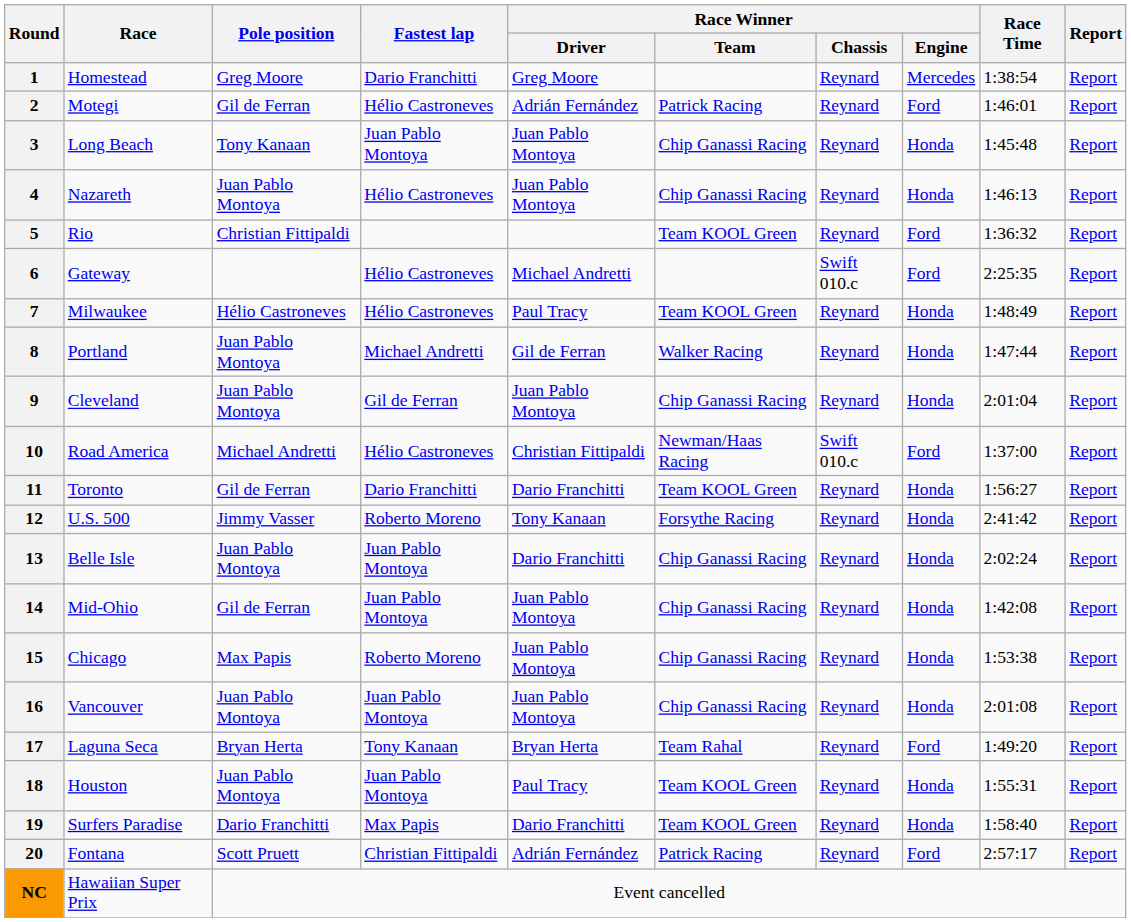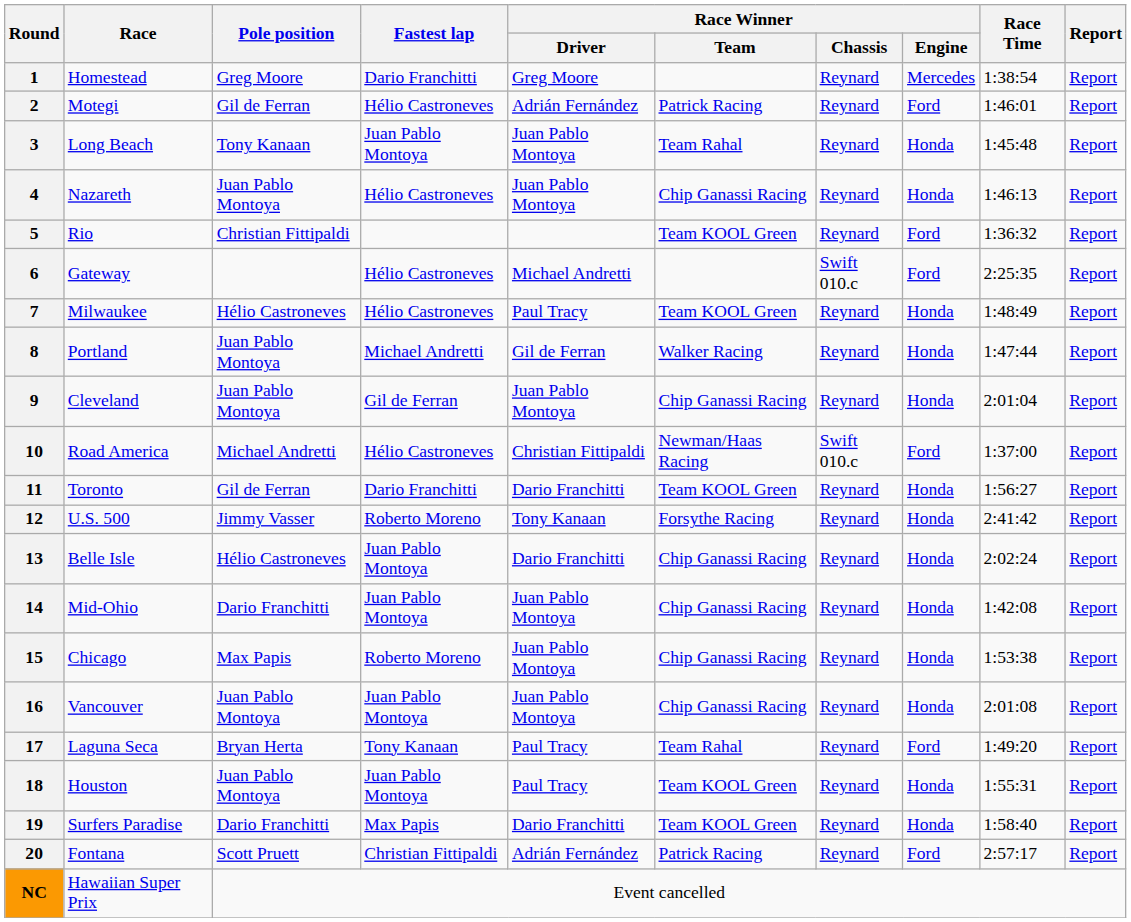 <table class="wikitable" style="font-size: 85%;">
 <tr>
 <th rowspan=2>Round</th>
 <th rowspan=2>Race</th>
 <th rowspan=2><a href='#'>Pole position</a></th>
 <th rowspan=2><a href='#'>Fastest lap</a></th>
 <th colspan=4>Race Winner</th>
 <th rowspan="2">Race Time</th>
 <th rowspan=2>Report</th>
 </tr>
 <tr>
 <th>Driver</th>
 <th>Team</th>
 <th>Chassis</th>
 <th>Engine</th>
 </tr>
 <tr>
 <th>1</th>
 <td> <a href='#'>Homestead</a></td>
 <td> <a href='#'>Greg Moore</a></td>
 <td> <a href='#'>Dario Franchitti</a></td>
 <td> <a href='#'>Greg Moore</a></td>
 <td></td>
 <td><a href='#'>Reynard</a></td>
 <td><a href='#'>Mercedes</a></td>
 <td>1:38:54</td>
 <td><a href='#'>Report</a></td>
 </tr>
 <tr>
 <th>2</th>
 <td> <a href='#'>Motegi</a></td>
 <td> <a href='#'>Gil de Ferran</a></td>
 <td> <a href='#'>Hélio Castroneves</a></td>
 <td> <a href='#'>Adrián Fernández</a></td>
 <td><a href='#'>Patrick Racing</a></td>
 <td><a href='#'>Reynard</a></td>
 <td><a href='#'>Ford</a></td>
 <td>1:46:01</td>
 <td><a href='#'>Report</a></td>
 </tr>
 <tr>
 <th>3</th>
 <td> <a href='#'>Long Beach</a></td>
 <td> <a href='#'>Tony Kanaan</a></td>
 <td> <a href='#'>Juan Pablo Montoya</a></td>
 <td> <a href='#'>Juan Pablo Montoya</a></td>
-<td><a href='#'>Chip Ganassi Racing</a></td>
+<td><a href='#'>Team Rahal</a></td>
 <td><a href='#'>Reynard</a></td>
 <td><a href='#'>Honda</a></td>
 <td>1:45:48</td>
 <td><a href='#'>Report</a></td>
 </tr>
 <tr>
 <th>4</th>
 <td> <a href='#'>Nazareth</a></td>
 <td> <a href='#'>Juan Pablo Montoya</a></td>
 <td> <a href='#'>Hélio Castroneves</a></td>
 <td> <a href='#'>Juan Pablo Montoya</a></td>
 <td><a href='#'>Chip Ganassi Racing</a></td>
 <td><a href='#'>Reynard</a></td>
 <td><a href='#'>Honda</a></td>
 <td>1:46:13</td>
 <td><a href='#'>Report</a></td>
 </tr>
 <tr>
 <th>5</th>
 <td> <a href='#'>Rio</a></td>
 <td> <a href='#'>Christian Fittipaldi</a></td>
 <td></td>
 <td></td>
 <td><a href='#'>Team KOOL Green</a></td>
 <td><a href='#'>Reynard</a></td>
 <td><a href='#'>Ford</a></td>
 <td>1:36:32</td>
 <td><a href='#'>Report</a></td>
 </tr>
 <tr>
 <th>6</th>
 <td> <a href='#'>Gateway</a></td>
 <td></td>
 <td> <a href='#'>Hélio Castroneves</a></td>
 <td> <a href='#'>Michael Andretti</a></td>
 <td></td>
 <td><a href='#'>Swift</a> 010.c</td>
 <td><a href='#'>Ford</a></td>
 <td>2:25:35</td>
 <td><a href='#'>Report</a></td>
 </tr>
 <tr>
 <th>7</th>
 <td> <a href='#'>Milwaukee</a></td>
 <td> <a href='#'>Hélio Castroneves</a></td>
 <td> <a href='#'>Hélio Castroneves</a></td>
 <td> <a href='#'>Paul Tracy</a></td>
 <td><a href='#'>Team KOOL Green</a></td>
 <td><a href='#'>Reynard</a></td>
 <td><a href='#'>Honda</a></td>
 <td>1:48:49</td>
 <td><a href='#'>Report</a></td>
 </tr>
 <tr>
 <th>8</th>
 <td> <a href='#'>Portland</a></td>
 <td> <a href='#'>Juan Pablo Montoya</a></td>
 <td> <a href='#'>Michael Andretti</a></td>
 <td> <a href='#'>Gil de Ferran</a></td>
 <td><a href='#'>Walker Racing</a></td>
 <td><a href='#'>Reynard</a></td>
 <td><a href='#'>Honda</a></td>
 <td>1:47:44</td>
 <td><a href='#'>Report</a></td>
 </tr>
 <tr>
 <th>9</th>
 <td> <a href='#'>Cleveland</a></td>
 <td> <a href='#'>Juan Pablo Montoya</a></td>
 <td> <a href='#'>Gil de Ferran</a></td>
 <td> <a href='#'>Juan Pablo Montoya</a></td>
 <td><a href='#'>Chip Ganassi Racing</a></td>
 <td><a href='#'>Reynard</a></td>
 <td><a href='#'>Honda</a></td>
 <td>2:01:04</td>
 <td><a href='#'>Report</a></td>
 </tr>
 <tr>
 <th>10</th>
 <td> <a href='#'>Road America</a></td>
 <td> <a href='#'>Michael Andretti</a></td>
 <td> <a href='#'>Hélio Castroneves</a></td>
 <td> <a href='#'>Christian Fittipaldi</a></td>
 <td><a href='#'>Newman/Haas Racing</a></td>
 <td><a href='#'>Swift</a> 010.c</td>
 <td><a href='#'>Ford</a></td>
 <td>1:37:00</td>
 <td><a href='#'>Report</a></td>
 </tr>
 <tr>
 <th>11</th>
 <td> <a href='#'>Toronto</a></td>
 <td> <a href='#'>Gil de Ferran</a></td>
 <td> <a href='#'>Dario Franchitti</a></td>
 <td> <a href='#'>Dario Franchitti</a></td>
 <td><a href='#'>Team KOOL Green</a></td>
 <td><a href='#'>Reynard</a></td>
 <td><a href='#'>Honda</a></td>
 <td>1:56:27</td>
 <td><a href='#'>Report</a></td>
 </tr>
 <tr>
 <th>12</th>
 <td> <a href='#'>U.S. 500</a></td>
 <td> <a href='#'>Jimmy Vasser</a></td>
 <td> <a href='#'>Roberto Moreno</a></td>
 <td> <a href='#'>Tony Kanaan</a></td>
 <td><a href='#'>Forsythe Racing</a></td>
 <td><a href='#'>Reynard</a></td>
 <td><a href='#'>Honda</a></td>
 <td>2:41:42</td>
 <td><a href='#'>Report</a></td>
 </tr>
 <tr>
 <th>13</th>
 <td> <a href='#'>Belle Isle</a></td>
-<td> <a href='#'>Juan Pablo Montoya</a></td>
+<td> <a href='#'>Hélio Castroneves</a></td>
 <td> <a href='#'>Juan Pablo Montoya</a></td>
 <td> <a href='#'>Dario Franchitti</a></td>
 <td><a href='#'>Chip Ganassi Racing</a></td>
 <td><a href='#'>Reynard</a></td>
 <td><a href='#'>Honda</a></td>
 <td>2:02:24</td>
 <td><a href='#'>Report</a></td>
 </tr>
 <tr>
 <th>14</th>
 <td> <a href='#'>Mid-Ohio</a></td>
-<td> <a href='#'>Gil de Ferran</a></td>
+<td> <a href='#'>Dario Franchitti</a></td>
 <td> <a href='#'>Juan Pablo Montoya</a></td>
 <td> <a href='#'>Juan Pablo Montoya</a></td>
 <td><a href='#'>Chip Ganassi Racing</a></td>
 <td><a href='#'>Reynard</a></td>
 <td><a href='#'>Honda</a></td>
 <td>1:42:08</td>
 <td><a href='#'>Report</a></td>
 </tr>
 <tr>
 <th>15</th>
 <td> <a href='#'>Chicago</a></td>
 <td> <a href='#'>Max Papis</a></td>
 <td> <a href='#'>Roberto Moreno</a></td>
 <td> <a href='#'>Juan Pablo Montoya</a></td>
 <td><a href='#'>Chip Ganassi Racing</a></td>
 <td><a href='#'>Reynard</a></td>
 <td><a href='#'>Honda</a></td>
 <td>1:53:38</td>
 <td><a href='#'>Report</a></td>
 </tr>
 <tr>
 <th>16</th>
 <td> <a href='#'>Vancouver</a></td>
 <td> <a href='#'>Juan Pablo Montoya</a></td>
 <td> <a href='#'>Juan Pablo Montoya</a></td>
 <td> <a href='#'>Juan Pablo Montoya</a></td>
 <td><a href='#'>Chip Ganassi Racing</a></td>
 <td><a href='#'>Reynard</a></td>
 <td><a href='#'>Honda</a></td>
 <td>2:01:08</td>
 <td><a href='#'>Report</a></td>
 </tr>
 <tr>
 <th>17</th>
 <td> <a href='#'>Laguna Seca</a></td>
 <td> <a href='#'>Bryan Herta</a></td>
 <td> <a href='#'>Tony Kanaan</a></td>
-<td> <a href='#'>Bryan Herta</a></td>
+<td> <a href='#'>Paul Tracy</a></td>
 <td><a href='#'>Team Rahal</a></td>
 <td><a href='#'>Reynard</a></td>
 <td><a href='#'>Ford</a></td>
 <td>1:49:20</td>
 <td><a href='#'>Report</a></td>
 </tr>
 <tr>
 <th>18</th>
 <td> <a href='#'>Houston</a></td>
 <td> <a href='#'>Juan Pablo Montoya</a></td>
 <td> <a href='#'>Juan Pablo Montoya</a></td>
 <td> <a href='#'>Paul Tracy</a></td>
 <td><a href='#'>Team KOOL Green</a></td>
 <td><a href='#'>Reynard</a></td>
 <td><a href='#'>Honda</a></td>
 <td>1:55:31</td>
 <td><a href='#'>Report</a></td>
 </tr>
 <tr>
 <th>19</th>
 <td> <a href='#'>Surfers Paradise</a></td>
 <td> <a href='#'>Dario Franchitti</a></td>
 <td> <a href='#'>Max Papis</a></td>
 <td> <a href='#'>Dario Franchitti</a></td>
 <td><a href='#'>Team KOOL Green</a></td>
 <td><a href='#'>Reynard</a></td>
 <td><a href='#'>Honda</a></td>
 <td>1:58:40</td>
 <td><a href='#'>Report</a></td>
 </tr>
 <tr>
 <th>20</th>
 <td> <a href='#'>Fontana</a></td>
 <td> <a href='#'>Scott Pruett</a></td>
 <td> <a href='#'>Christian Fittipaldi</a></td>
 <td> <a href='#'>Adrián Fernández</a></td>
 <td><a href='#'>Patrick Racing</a></td>
 <td><a href='#'>Reynard</a></td>
 <td><a href='#'>Ford</a></td>
 <td>2:57:17</td>
 <td><a href='#'>Report</a></td>
 </tr>
 <tr>
 <td style="background:#FB9902;" align=center><strong>NC</strong></td>
 <td> <a href='#'>Hawaiian Super Prix</a></td>
 <td colspan="10" align="center">Event cancelled</td>
 </tr>
 </table>
